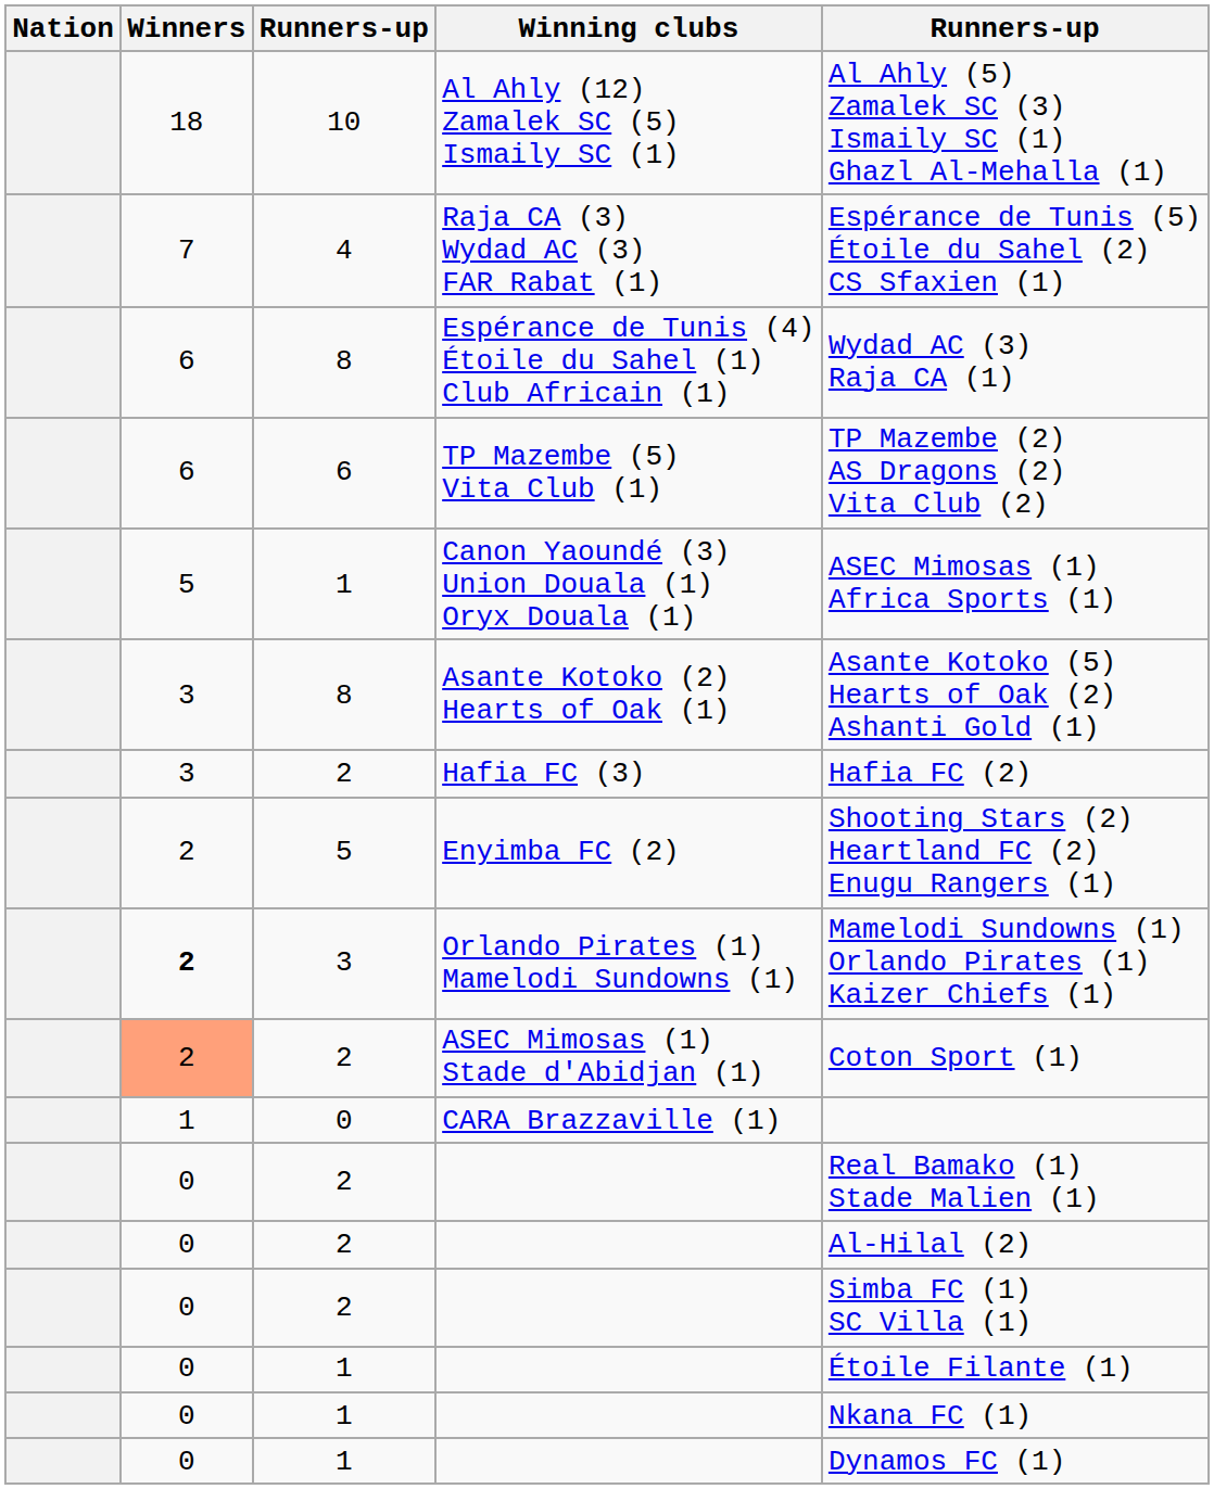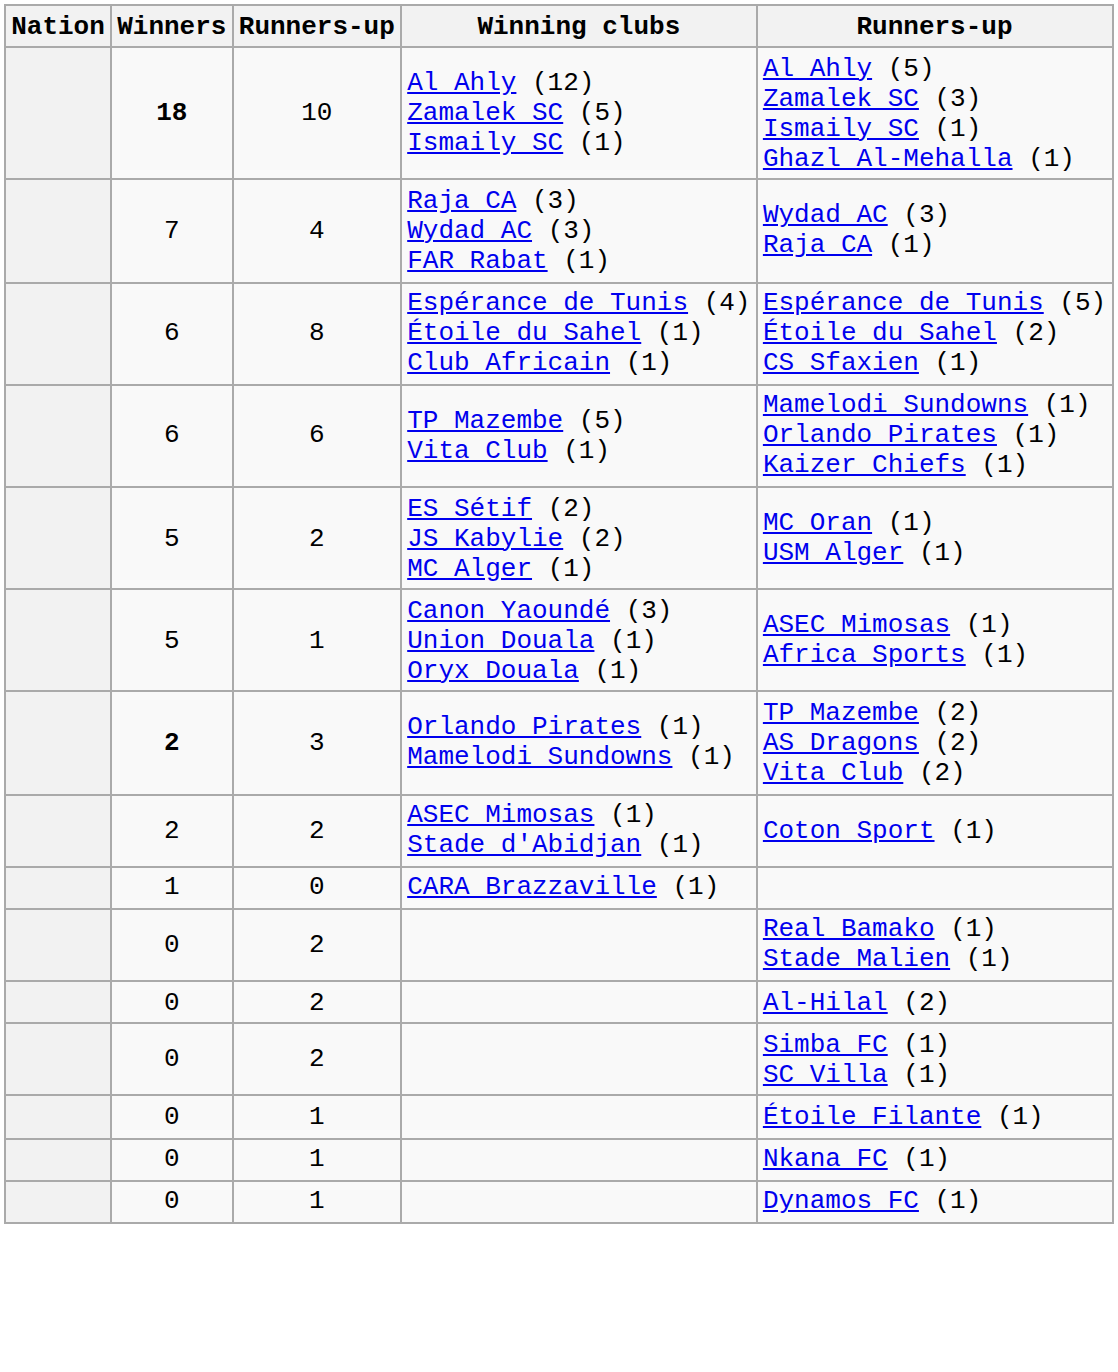 <table class="wikitable plainrowheaders sortable">
 <tr>
 <th scope="col">Nation</th>
 <th scope="col">Winners</th>
 <th scope="col">Runners-up</th>
 <th scope="col">Winning clubs</th>
 <th scope="col">Runners-up</th>
 </tr>
 <tr>
 <th scope="row"></th>
-<td align=center>18</td>
+<td align=center><strong>18</strong></td>
 <td align=center>10</td>
 <td><a href='#'>Al Ahly</a> (12)<br><a href='#'>Zamalek SC</a> (5)<br><a href='#'>Ismaily SC</a> (1)</td>
 <td><a href='#'>Al Ahly</a> (5)<br><a href='#'>Zamalek SC</a> (3)<br><a href='#'>Ismaily SC</a> (1)<br><a href='#'>Ghazl Al-Mehalla</a> (1)</td>
 </tr>
 <tr>
 <th scope="row"></th>
 <td align=center>7</td>
 <td align=center>4</td>
 <td><a href='#'>Raja CA</a> (3)<br><a href='#'>Wydad AC</a> (3)<br><a href='#'>FAR Rabat</a> (1)</td>
-<td><a href='#'>Espérance de Tunis</a> (5)<br><a href='#'>Étoile du Sahel</a> (2)<br><a href='#'>CS Sfaxien</a> (1)</td>
+<td><a href='#'>Wydad AC</a> (3)<br><a href='#'>Raja CA</a> (1)</td>
 </tr>
 <tr>
 <th scope="row"></th>
 <td align=center>6</td>
 <td align=center>8</td>
 <td><a href='#'>Espérance de Tunis</a> (4)<br><a href='#'>Étoile du Sahel</a> (1)<br><a href='#'>Club Africain</a> (1)</td>
-<td><a href='#'>Wydad AC</a> (3)<br><a href='#'>Raja CA</a> (1)</td>
+<td><a href='#'>Espérance de Tunis</a> (5)<br><a href='#'>Étoile du Sahel</a> (2)<br><a href='#'>CS Sfaxien</a> (1)</td>
 </tr>
 <tr>
 <th scope="row"></th>
 <td align=center>6</td>
 <td align=center>6</td>
 <td><a href='#'>TP Mazembe</a> (5)<br><a href='#'>Vita Club</a> (1)</td>
-<td><a href='#'>TP Mazembe</a> (2)<br><a href='#'>AS Dragons</a> (2)<br><a href='#'>Vita Club</a> (2)</td>
+<td><a href='#'>Mamelodi Sundowns</a> (1)<br><a href='#'>Orlando Pirates</a> (1)<br><a href='#'>Kaizer Chiefs</a> (1)</td>
+</tr>
+<tr>
+<th scope="row"></th>
+<td align=center>5</td>
+<td align=center>2</td>
+<td><a href='#'>ES Sétif</a> (2)<br><a href='#'>JS Kabylie</a> (2)<br><a href='#'>MC Alger</a> (1)</td>
+<td><a href='#'>MC Oran</a> (1)<br><a href='#'>USM Alger</a> (1)</td>
 </tr>
 <tr>
 <th scope="row"></th>
 <td align=center>5</td>
 <td align=center>1</td>
 <td><a href='#'>Canon Yaoundé</a> (3)<br><a href='#'>Union Douala</a> (1)<br><a href='#'>Oryx Douala</a> (1)</td>
 <td><a href='#'>ASEC Mimosas</a> (1)<br><a href='#'>Africa Sports</a> (1)</td>
 </tr>
 <tr>
 <th scope="row"></th>
+<td align=center><strong>2</strong></td>
 <td align=center>3</td>
-<td align=center>8</td>
-<td><a href='#'>Asante Kotoko</a> (2)<br><a href='#'>Hearts of Oak</a> (1)</td>
-<td><a href='#'>Asante Kotoko</a> (5)<br><a href='#'>Hearts of Oak</a> (2)<br><a href='#'>Ashanti Gold</a> (1)</td>
-</tr>
-<tr>
-<th scope="row"></th>
-<td align=center>3</td>
-<td align=center>2</td>
-<td><a href='#'>Hafia FC</a> (3)</td>
-<td><a href='#'>Hafia FC</a> (2)</td>
+<td><a href='#'>Orlando Pirates</a> (1)<br><a href='#'>Mamelodi Sundowns</a> (1)</td>
+<td><a href='#'>TP Mazembe</a> (2)<br><a href='#'>AS Dragons</a> (2)<br><a href='#'>Vita Club</a> (2)</td>
 </tr>
 <tr>
 <th scope="row"></th>
 <td align=center>2</td>
-<td align=center>5</td>
-<td><a href='#'>Enyimba FC</a> (2)</td>
-<td><a href='#'>Shooting Stars</a> (2)<br><a href='#'>Heartland FC</a> (2)<br><a href='#'>Enugu Rangers</a> (1)</td>
-</tr>
-<tr>
-<th scope="row"></th>
-<td align=center><strong>2</strong></td>
-<td align=center>3</td>
-<td><a href='#'>Orlando Pirates</a> (1)<br><a href='#'>Mamelodi Sundowns</a> (1)</td>
-<td><a href='#'>Mamelodi Sundowns</a> (1)<br><a href='#'>Orlando Pirates</a> (1)<br><a href='#'>Kaizer Chiefs</a> (1)</td>
-</tr>
-<tr>
-<th scope="row"></th>
-<td align=center style="background: lightsalmon;">2</td>
 <td align=center>2</td>
 <td><a href='#'>ASEC Mimosas</a> (1)<br><a href='#'>Stade d'Abidjan</a> (1)</td>
 <td><a href='#'>Coton Sport</a> (1)</td>
 </tr>
 <tr>
 <th scope="row"></th>
 <td align=center>1</td>
 <td align=center>0</td>
 <td><a href='#'>CARA Brazzaville</a> (1)</td>
 <td align=center></td>
 </tr>
 <tr>
 <th scope="row"></th>
 <td align=center>0</td>
 <td align=center>2</td>
 <td align=center></td>
 <td><a href='#'>Real Bamako</a> (1)<br><a href='#'>Stade Malien</a> (1)</td>
 </tr>
 <tr>
 <th scope="row"></th>
 <td align=center>0</td>
 <td align=center>2</td>
 <td align=center></td>
 <td><a href='#'>Al-Hilal</a> (2)</td>
 </tr>
 <tr>
 <th scope="row"></th>
 <td align=center>0</td>
 <td align=center>2</td>
 <td align=center></td>
 <td><a href='#'>Simba FC</a> (1)<br><a href='#'>SC Villa</a> (1)</td>
 </tr>
 <tr>
 <th scope="row"></th>
 <td align=center>0</td>
 <td align=center>1</td>
 <td align=center></td>
 <td><a href='#'>Étoile Filante</a> (1)</td>
 </tr>
 <tr>
 <th scope="row"></th>
 <td align=center>0</td>
 <td align=center>1</td>
 <td align=center></td>
 <td><a href='#'>Nkana FC</a> (1)</td>
 </tr>
 <tr>
 <th scope="row"></th>
 <td align=center>0</td>
 <td align=center>1</td>
 <td align=center></td>
 <td><a href='#'>Dynamos FC</a> (1)</td>
 </tr>
 </table>
